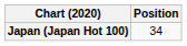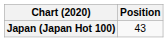 <table class="wikitable plainrowheaders" style="text-align:center">
 <tr>
 <th scope="col">Chart (2020)</th>
 <th scope="col">Position</th>
 </tr>
 <tr>
 <th scope="row">Japan (Japan Hot 100)</th>
-<td>34</td>
+<td>43</td>
 </tr>
 </table>
